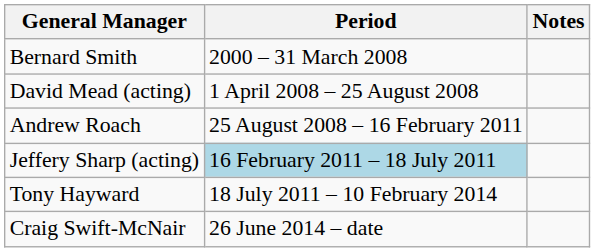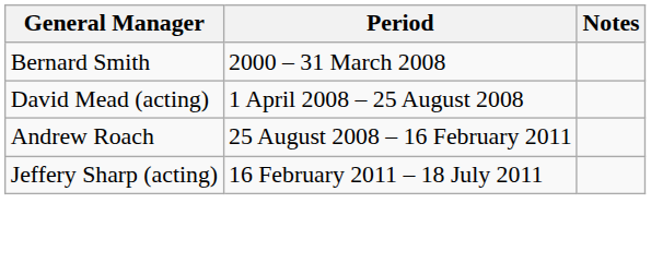 <table class="wikitable">
 <tr>
 <th>General Manager</th>
 <th>Period</th>
 <th>Notes</th>
 </tr>
 <tr>
 <td>Bernard Smith</td>
 <td>2000 – 31 March 2008</td>
 <td></td>
 </tr>
 <tr>
 <td>David Mead (acting)</td>
 <td>1 April 2008 – 25 August 2008</td>
 <td></td>
 </tr>
 <tr>
 <td>Andrew Roach</td>
 <td>25 August 2008 – 16 February 2011</td>
 <td></td>
 </tr>
 <tr>
 <td>Jeffery Sharp (acting)</td>
-<td style="background: lightblue;">16 February 2011 – 18 July 2011</td>
-<td></td>
-</tr>
-<tr>
-<td>Tony Hayward</td>
-<td>18 July 2011 – 10 February 2014</td>
-<td></td>
-</tr>
-<tr>
-<td>Craig Swift-McNair</td>
-<td>26 June 2014 – date</td>
+<td>16 February 2011 – 18 July 2011</td>
 <td></td>
 </tr>
 </table>
